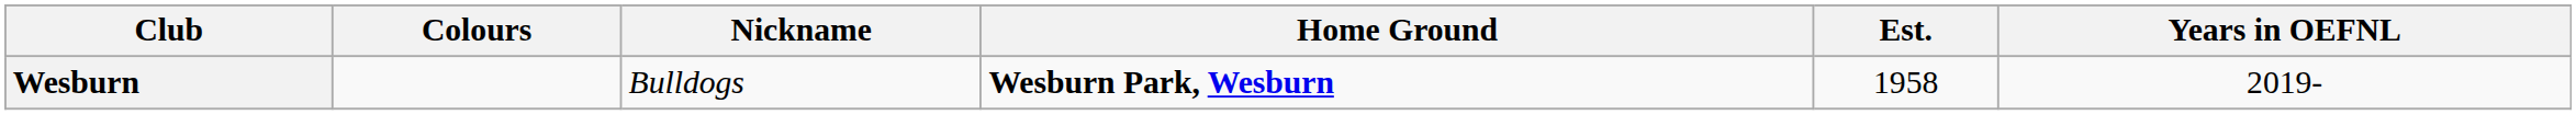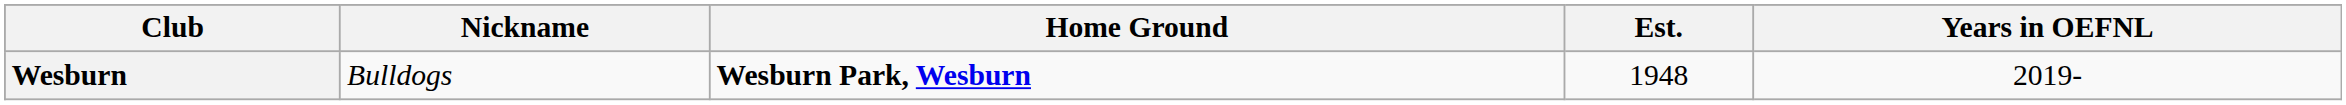 <table class="wikitable sortable" style="text-align:center; width:100%">
 <tr>
 <th>Club</th>
-<th>Colours</th>
 <th>Nickname</th>
 <th>Home Ground</th>
 <th>Est.</th>
 <th>Years in OEFNL</th>
 </tr>
 <tr>
 <th style="text-align:left">Wesburn</th>
-<td></td>
 <td align="left"><em>Bulldogs</em></td>
 <td align="left"><strong>Wesburn Park, <a href='#'>Wesburn</a></strong></td>
-<td>1958</td>
+<td>1948</td>
 <td>2019-</td>
 </tr>
 </table>
